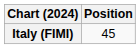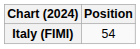 <table class="wikitable sortable plainrowheaders" style="text-align:center">
 <tr>
 <th scope="col">Chart (2024)</th>
 <th scope="col">Position</th>
 </tr>
 <tr>
 <th scope="row">Italy (FIMI)</th>
-<td>45</td>
+<td>54</td>
 </tr>
 </table>
